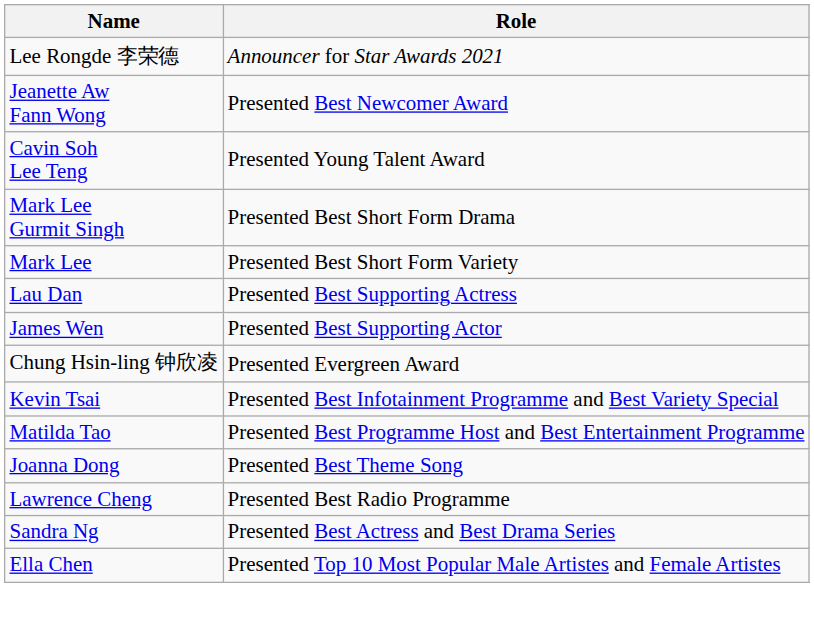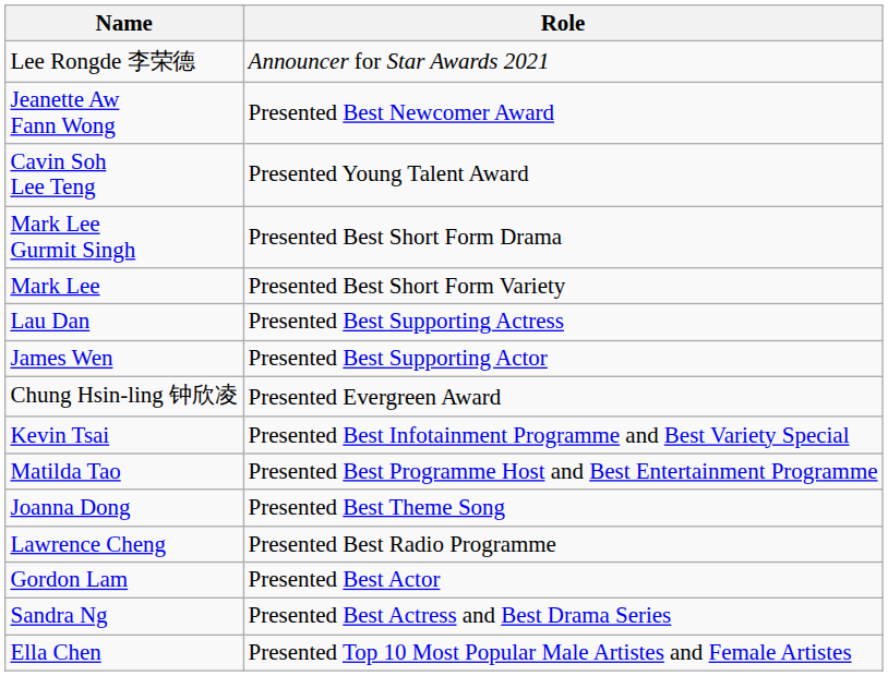 <table class="wikitable plainrowheaders">
 <tr>
 <th scope="col">Name</th>
 <th scope="col">Role</th>
 </tr>
 <tr>
 <td>Lee Rongde 李荣德</td>
 <td><em>Announcer</em> for <em>Star Awards 2021</em></td>
 </tr>
 <tr>
 <td><a href='#'>Jeanette Aw</a><br><a href='#'>Fann Wong</a></td>
 <td>Presented <a href='#'>Best Newcomer Award</a></td>
 </tr>
 <tr>
 <td><a href='#'>Cavin Soh</a><br><a href='#'>Lee Teng</a></td>
 <td>Presented Young Talent Award</td>
 </tr>
 <tr>
 <td><a href='#'>Mark Lee</a><br><a href='#'>Gurmit Singh</a></td>
 <td>Presented Best Short Form Drama</td>
 </tr>
 <tr>
 <td><a href='#'>Mark Lee</a></td>
 <td>Presented Best Short Form Variety</td>
 </tr>
 <tr>
 <td><a href='#'>Lau Dan</a></td>
 <td>Presented <a href='#'>Best Supporting Actress</a></td>
 </tr>
 <tr>
 <td><a href='#'>James Wen</a></td>
 <td>Presented <a href='#'>Best Supporting Actor</a></td>
 </tr>
 <tr>
 <td>Chung Hsin-ling 钟欣凌</td>
 <td>Presented Evergreen Award</td>
 </tr>
 <tr>
 <td><a href='#'>Kevin Tsai</a></td>
 <td>Presented <a href='#'>Best Infotainment Programme</a> and <a href='#'>Best Variety Special</a></td>
 </tr>
 <tr>
 <td><a href='#'>Matilda Tao</a></td>
 <td>Presented <a href='#'>Best Programme Host</a> and <a href='#'>Best Entertainment Programme</a></td>
 </tr>
 <tr>
 <td><a href='#'>Joanna Dong</a></td>
 <td>Presented <a href='#'>Best Theme Song</a></td>
 </tr>
 <tr>
 <td><a href='#'>Lawrence Cheng</a></td>
 <td>Presented Best Radio Programme</td>
 </tr>
 <tr>
+<td><a href='#'>Gordon Lam</a></td>
+<td>Presented <a href='#'>Best Actor</a></td>
+</tr>
+<tr>
 <td><a href='#'>Sandra Ng</a></td>
 <td>Presented <a href='#'>Best Actress</a> and <a href='#'>Best Drama Series</a></td>
 </tr>
 <tr>
 <td><a href='#'>Ella Chen</a></td>
 <td>Presented <a href='#'>Top 10 Most Popular Male Artistes</a> and <a href='#'>Female Artistes</a></td>
 </tr>
 </table>
